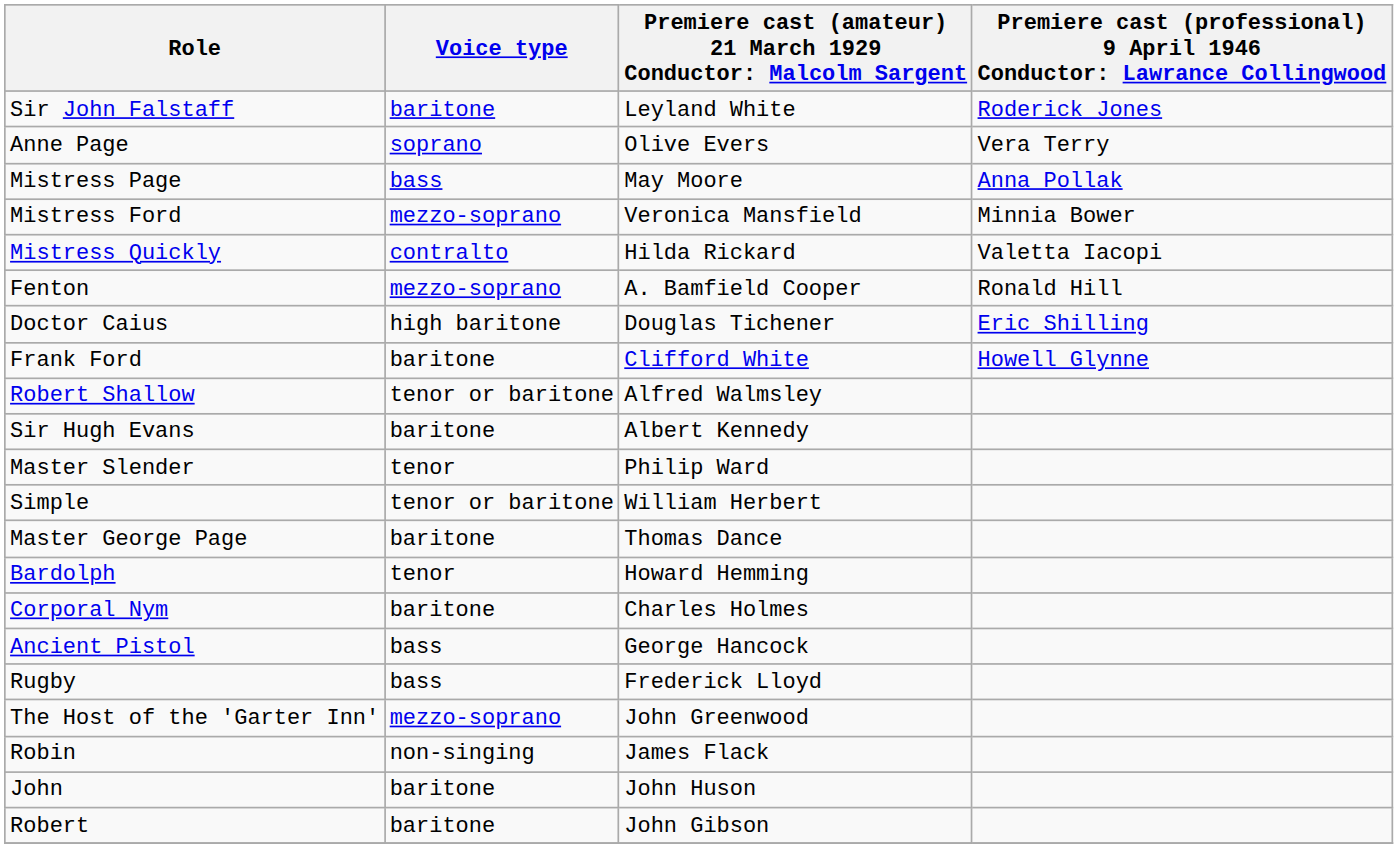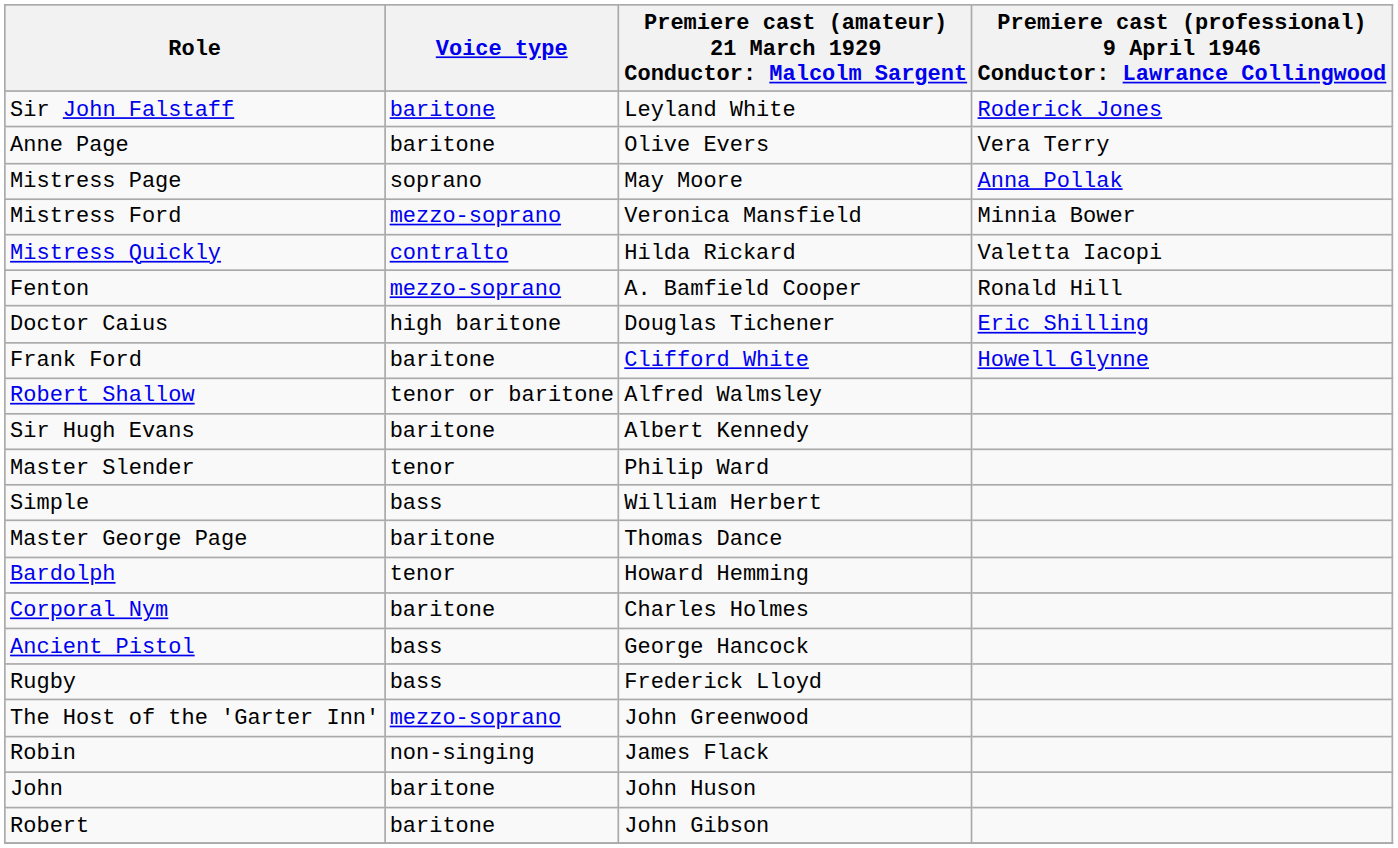 <table class="wikitable">
 <tr>
 <th>Role</th>
 <th><a href='#'>Voice type</a></th>
 <th>Premiere cast (amateur)<br>21 March 1929<br>Conductor: <a href='#'>Malcolm Sargent</a></th>
 <th>Premiere cast (professional)<br>9 April 1946<br>Conductor: <a href='#'>Lawrance Collingwood</a></th>
 </tr>
 <tr>
 <td>Sir <a href='#'>John Falstaff</a></td>
 <td><a href='#'>baritone</a></td>
 <td>Leyland White</td>
 <td><a href='#'>Roderick Jones</a></td>
 </tr>
 <tr>
 <td>Anne Page</td>
-<td><a href='#'>soprano</a></td>
+<td>baritone</td>
 <td>Olive Evers</td>
 <td>Vera Terry</td>
 </tr>
 <tr>
 <td>Mistress Page</td>
-<td><a href='#'>bass</a></td>
+<td>soprano</td>
 <td>May Moore</td>
 <td><a href='#'>Anna Pollak</a></td>
 </tr>
 <tr>
 <td>Mistress Ford</td>
 <td><a href='#'>mezzo-soprano</a></td>
 <td>Veronica Mansfield</td>
 <td>Minnia Bower</td>
 </tr>
 <tr>
 <td><a href='#'>Mistress Quickly</a></td>
 <td><a href='#'>contralto</a></td>
 <td>Hilda Rickard</td>
 <td>Valetta Iacopi</td>
 </tr>
 <tr>
 <td>Fenton</td>
 <td><a href='#'>mezzo-soprano</a></td>
 <td>A. Bamfield Cooper</td>
 <td>Ronald Hill</td>
 </tr>
 <tr>
 <td>Doctor Caius</td>
 <td>high baritone</td>
 <td>Douglas Tichener</td>
 <td><a href='#'>Eric Shilling</a></td>
 </tr>
 <tr>
 <td>Frank Ford</td>
 <td>baritone</td>
 <td><a href='#'>Clifford White</a></td>
 <td><a href='#'>Howell Glynne</a></td>
 </tr>
 <tr>
 <td><a href='#'>Robert Shallow</a></td>
 <td>tenor or baritone</td>
 <td>Alfred Walmsley</td>
 <td></td>
 </tr>
 <tr>
 <td>Sir Hugh Evans</td>
 <td>baritone</td>
 <td>Albert Kennedy</td>
 <td></td>
 </tr>
 <tr>
 <td>Master Slender</td>
 <td>tenor</td>
 <td>Philip Ward</td>
 <td></td>
 </tr>
 <tr>
 <td>Simple</td>
-<td>tenor or baritone</td>
+<td>bass</td>
 <td>William Herbert</td>
 <td></td>
 </tr>
 <tr>
 <td>Master George Page</td>
 <td>baritone</td>
 <td>Thomas Dance</td>
 <td></td>
 </tr>
 <tr>
 <td><a href='#'>Bardolph</a></td>
 <td>tenor</td>
 <td>Howard Hemming</td>
 <td></td>
 </tr>
 <tr>
 <td><a href='#'>Corporal Nym</a></td>
 <td>baritone</td>
 <td>Charles Holmes</td>
 <td></td>
 </tr>
 <tr>
 <td><a href='#'>Ancient Pistol</a></td>
 <td>bass</td>
 <td>George Hancock</td>
 <td></td>
 </tr>
 <tr>
 <td>Rugby</td>
 <td>bass</td>
 <td>Frederick Lloyd</td>
 <td></td>
 </tr>
 <tr>
 <td>The Host of the 'Garter Inn'</td>
 <td><a href='#'>mezzo-soprano</a></td>
 <td>John Greenwood</td>
 <td></td>
 </tr>
 <tr>
 <td>Robin</td>
 <td>non-singing</td>
 <td>James Flack</td>
 <td></td>
 </tr>
 <tr>
 <td>John</td>
 <td>baritone</td>
 <td>John Huson</td>
 <td></td>
 </tr>
 <tr>
 <td>Robert</td>
 <td>baritone</td>
 <td>John Gibson</td>
 <td></td>
 </tr>
 <tr>
 </tr>
 </table>
